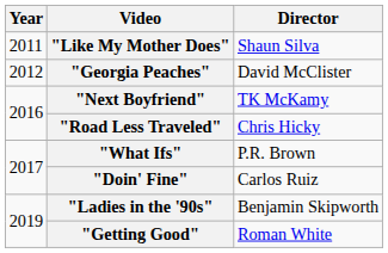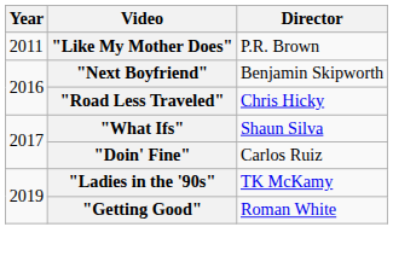 <table class="wikitable plainrowheaders">
 <tr>
 <th scope="col">Year</th>
 <th scope="col">Video</th>
 <th scope="col">Director</th>
 </tr>
 <tr>
 <td>2011</td>
 <th scope="row">"Like My Mother Does"</th>
-<td><a href='#'>Shaun Silva</a></td>
-</tr>
-<tr>
-<td>2012</td>
-<th scope="row">"Georgia Peaches"</th>
-<td>David McClister</td>
+<td>P.R. Brown</td>
 </tr>
 <tr>
 <td rowspan="2">2016</td>
 <th scope="row">"Next Boyfriend"</th>
-<td><a href='#'>TK McKamy</a></td>
+<td>Benjamin Skipworth</td>
 </tr>
 <tr>
 <th scope="row">"Road Less Traveled"</th>
 <td><a href='#'>Chris Hicky</a></td>
 </tr>
 <tr>
 <td rowspan="2">2017</td>
 <th scope="row">"What Ifs" </th>
-<td>P.R. Brown</td>
+<td><a href='#'>Shaun Silva</a></td>
 </tr>
 <tr>
 <th scope="row">"Doin' Fine"</th>
 <td>Carlos Ruiz</td>
 </tr>
 <tr>
 <td rowspan="2">2019</td>
 <th scope="row">"Ladies in the '90s"</th>
-<td>Benjamin Skipworth</td>
+<td><a href='#'>TK McKamy</a></td>
 </tr>
 <tr>
 <th scope="row">"Getting Good"</th>
 <td><a href='#'>Roman White</a></td>
 </tr>
 </table>
